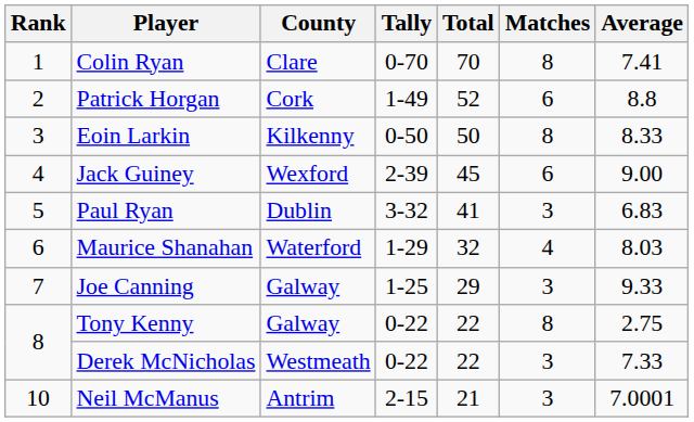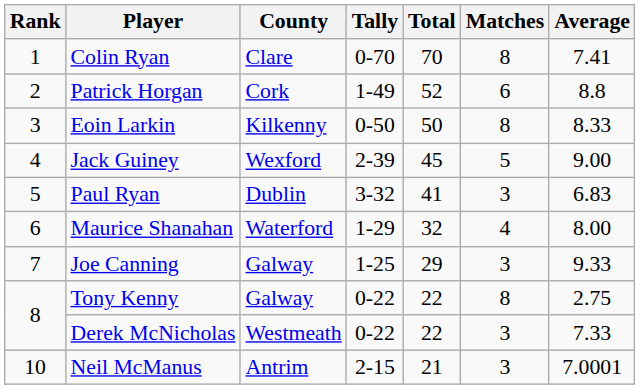 <table class="wikitable">
 <tr>
 <th>Rank</th>
 <th>Player</th>
 <th>County</th>
 <th>Tally</th>
 <th>Total</th>
 <th>Matches</th>
 <th>Average</th>
 </tr>
 <tr>
 <td rowspan=1 align=center>1</td>
 <td><a href='#'>Colin Ryan</a></td>
 <td><a href='#'>Clare</a></td>
 <td align=center>0-70</td>
 <td align=center>70</td>
 <td align=center>8</td>
 <td align=center>7.41</td>
 </tr>
 <tr>
 <td rowspan=1 align=center>2</td>
 <td><a href='#'>Patrick Horgan</a></td>
 <td><a href='#'>Cork</a></td>
 <td align=center>1-49</td>
 <td align=center>52</td>
 <td align=center>6</td>
 <td align=center>8.8</td>
 </tr>
 <tr>
 <td rowspan=1 align=center>3</td>
 <td><a href='#'>Eoin Larkin</a></td>
 <td><a href='#'>Kilkenny</a></td>
 <td align=center>0-50</td>
 <td align=center>50</td>
 <td align=center>8</td>
 <td align=center>8.33</td>
 </tr>
 <tr>
 <td rowspan=1 align=center>4</td>
 <td><a href='#'>Jack Guiney</a></td>
 <td><a href='#'>Wexford</a></td>
 <td align=center>2-39</td>
 <td align=center>45</td>
-<td align=center>6</td>
+<td align=center>5</td>
 <td align=center>9.00</td>
 </tr>
 <tr>
 <td rowspan=1 align=center>5</td>
 <td><a href='#'>Paul Ryan</a></td>
 <td><a href='#'>Dublin</a></td>
 <td align=center>3-32</td>
 <td align=center>41</td>
 <td align=center>3</td>
 <td align=center>6.83</td>
 </tr>
 <tr>
 <td rowspan=1 align=center>6</td>
 <td><a href='#'>Maurice Shanahan</a></td>
 <td><a href='#'>Waterford</a></td>
 <td align=center>1-29</td>
 <td align=center>32</td>
 <td align=center>4</td>
-<td align=center>8.03</td>
+<td align=center>8.00</td>
 </tr>
 <tr>
 <td rowspan=1 align=center>7</td>
 <td><a href='#'>Joe Canning</a></td>
 <td><a href='#'>Galway</a></td>
 <td align=center>1-25</td>
 <td align=center>29</td>
 <td align=center>3</td>
 <td align=center>9.33</td>
 </tr>
 <tr>
 <td rowspan=2 align=center>8</td>
 <td><a href='#'>Tony Kenny</a></td>
 <td><a href='#'>Galway</a></td>
 <td align=center>0-22</td>
 <td align=center>22</td>
 <td align=center>8</td>
 <td align=center>2.75</td>
 </tr>
 <tr>
 <td><a href='#'>Derek McNicholas</a></td>
 <td><a href='#'>Westmeath</a></td>
 <td align=center>0-22</td>
 <td align=center>22</td>
 <td align=center>3</td>
 <td align=center>7.33</td>
 </tr>
 <tr>
 <td rowspan=1 align=center>10</td>
 <td><a href='#'>Neil McManus</a></td>
 <td><a href='#'>Antrim</a></td>
 <td align=center>2-15</td>
 <td align=center>21</td>
 <td align=center>3</td>
 <td align=center>7.0001</td>
 </tr>
 </table>
